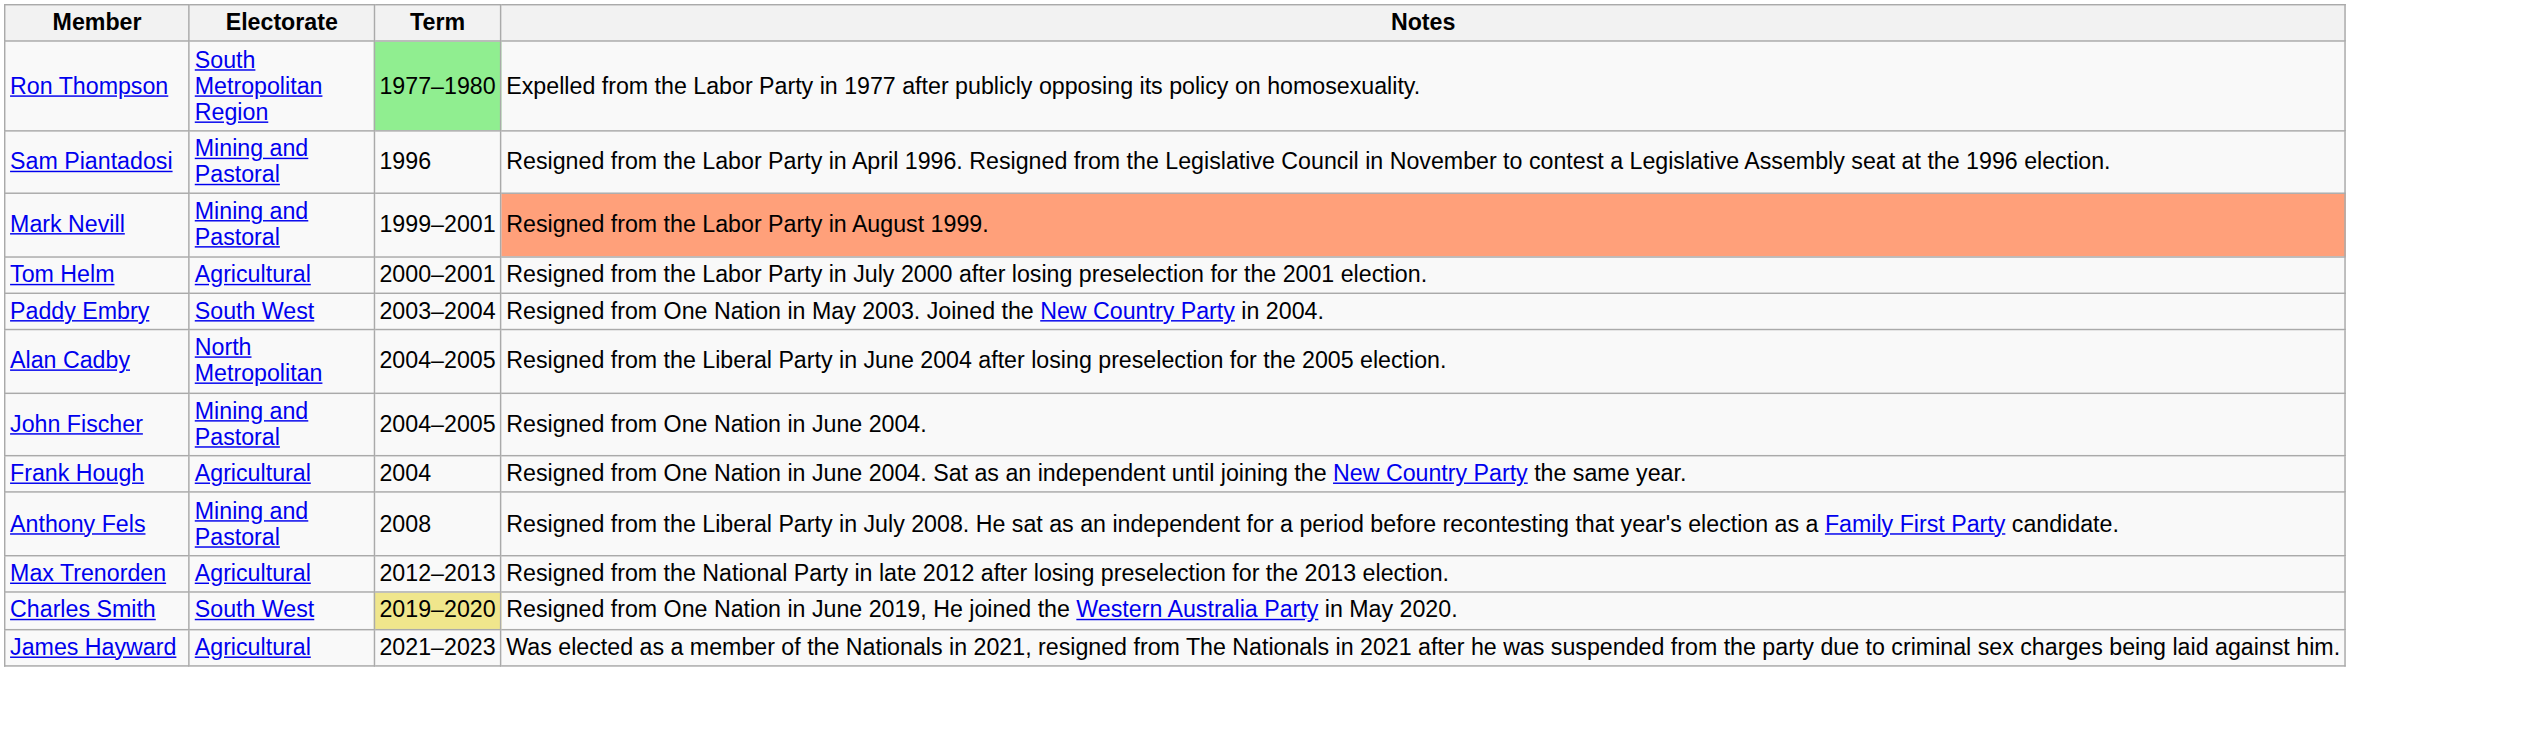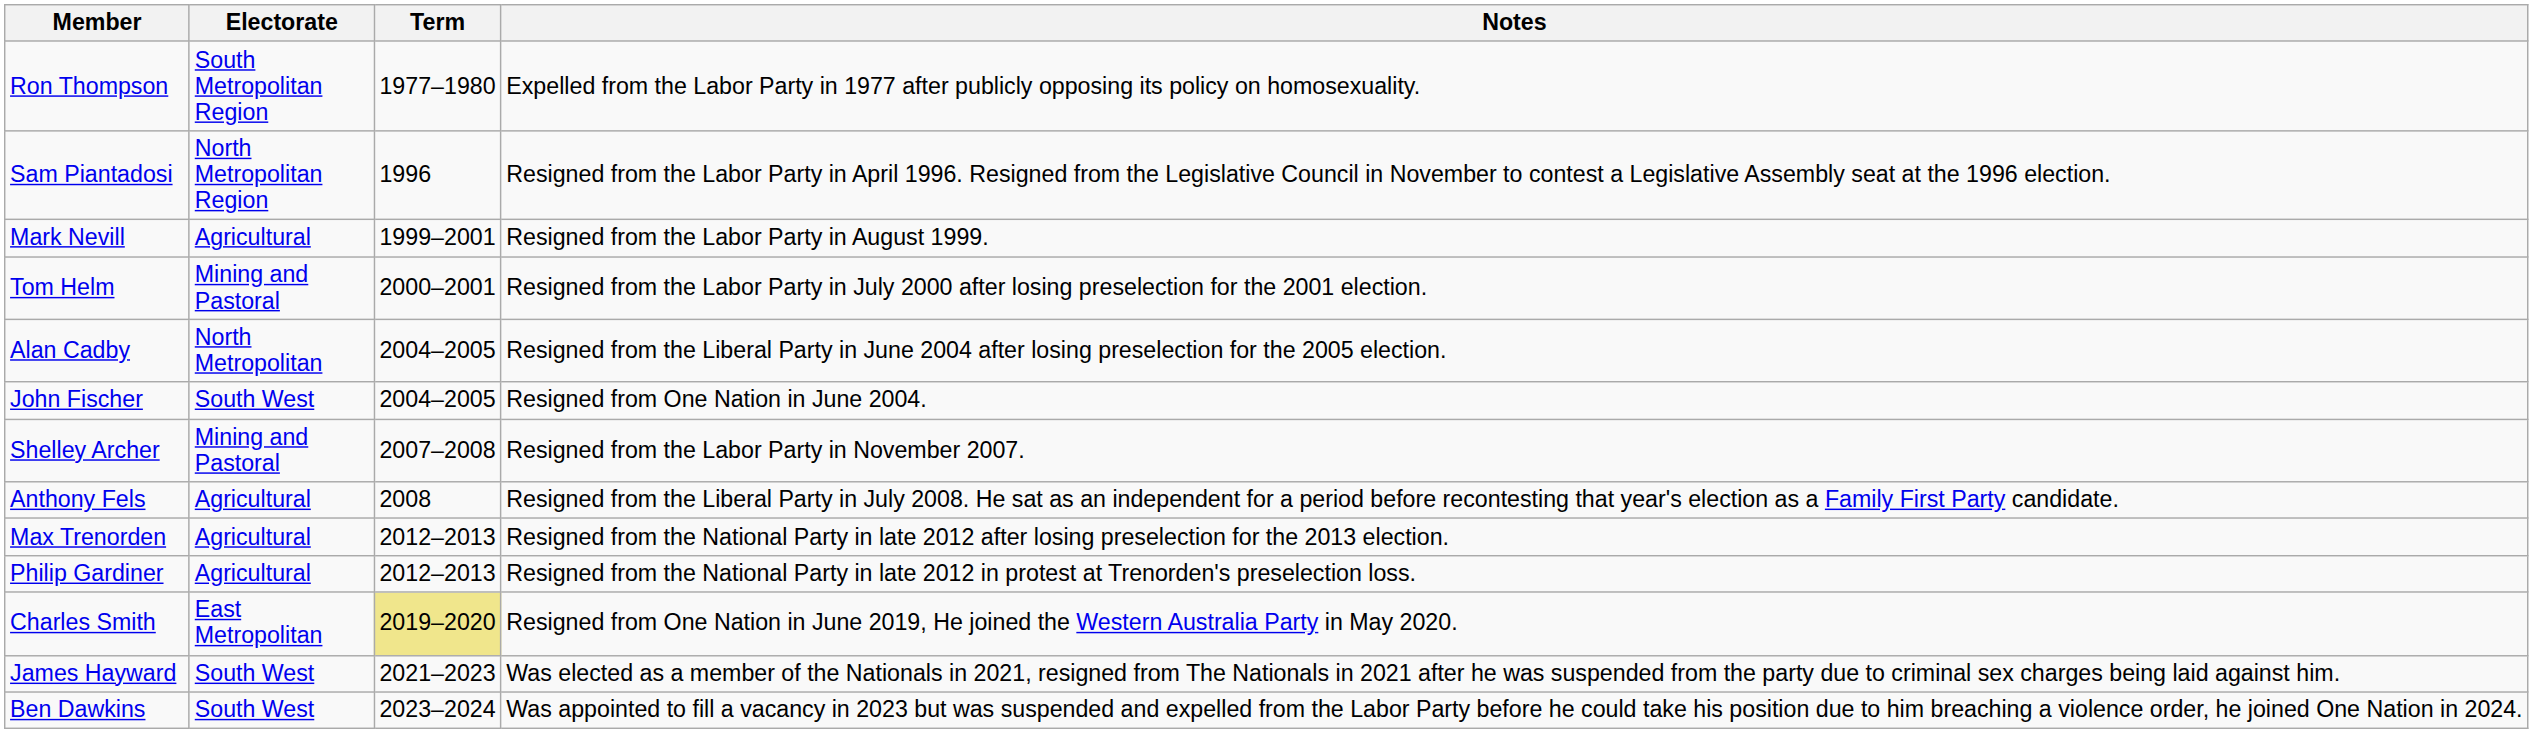 <table class="wikitable">
 <tr>
 <th width=120px>Member</th>
 <th width=120px>Electorate</th>
 <th>Term</th>
 <th>Notes</th>
 </tr>
 <tr>
 <td><a href='#'>Ron Thompson</a></td>
 <td><a href='#'>South Metropolitan Region</a></td>
-<td style="background: lightgreen;">1977–1980</td>
+<td>1977–1980</td>
 <td>Expelled from the Labor Party in 1977 after publicly opposing its policy on homosexuality.</td>
 </tr>
 <tr>
 <td><a href='#'>Sam Piantadosi</a></td>
-<td><a href='#'>Mining and Pastoral</a></td>
+<td><a href='#'>North Metropolitan Region</a></td>
 <td>1996</td>
 <td>Resigned from the Labor Party in April 1996. Resigned from the Legislative Council in November to contest a Legislative Assembly seat at the 1996 election.</td>
 </tr>
 <tr>
 <td><a href='#'>Mark Nevill</a></td>
-<td><a href='#'>Mining and Pastoral</a></td>
+<td><a href='#'>Agricultural</a></td>
 <td>1999–2001</td>
-<td style="background: lightsalmon;">Resigned from the Labor Party in August 1999.</td>
+<td>Resigned from the Labor Party in August 1999.</td>
 </tr>
 <tr>
 <td><a href='#'>Tom Helm</a></td>
-<td><a href='#'>Agricultural</a></td>
+<td><a href='#'>Mining and Pastoral</a></td>
 <td>2000–2001</td>
 <td>Resigned from the Labor Party in July 2000 after losing preselection for the 2001 election.</td>
-</tr>
-<tr>
-<td><a href='#'>Paddy Embry</a></td>
-<td><a href='#'>South West</a></td>
-<td>2003–2004</td>
-<td>Resigned from One Nation in May 2003. Joined the <a href='#'>New Country Party</a> in 2004.</td>
 </tr>
 <tr>
 <td><a href='#'>Alan Cadby</a></td>
 <td><a href='#'>North Metropolitan</a></td>
 <td>2004–2005</td>
 <td>Resigned from the Liberal Party in June 2004 after losing preselection for the 2005 election.</td>
 </tr>
 <tr>
 <td><a href='#'>John Fischer</a></td>
-<td><a href='#'>Mining and Pastoral</a></td>
+<td><a href='#'>South West</a></td>
 <td>2004–2005</td>
 <td>Resigned from One Nation in June 2004.</td>
 </tr>
 <tr>
-<td><a href='#'>Frank Hough</a></td>
-<td><a href='#'>Agricultural</a></td>
-<td>2004</td>
-<td>Resigned from One Nation in June 2004. Sat as an independent until joining the <a href='#'>New Country Party</a> the same year.</td>
+<td><a href='#'>Shelley Archer</a></td>
+<td><a href='#'>Mining and Pastoral</a></td>
+<td>2007–2008</td>
+<td>Resigned from the Labor Party in November 2007.</td>
 </tr>
 <tr>
 <td><a href='#'>Anthony Fels</a></td>
-<td><a href='#'>Mining and Pastoral</a></td>
+<td><a href='#'>Agricultural</a></td>
 <td>2008</td>
 <td>Resigned from the Liberal Party in July 2008. He sat as an independent for a period before recontesting that year's election as a <a href='#'>Family First Party</a> candidate.</td>
 </tr>
 <tr>
 <td><a href='#'>Max Trenorden</a></td>
 <td><a href='#'>Agricultural</a></td>
 <td>2012–2013</td>
 <td>Resigned from the National Party in late 2012 after losing preselection for the 2013 election.</td>
 </tr>
 <tr>
+<td><a href='#'>Philip Gardiner</a></td>
+<td><a href='#'>Agricultural</a></td>
+<td>2012–2013</td>
+<td>Resigned from the National Party in late 2012 in protest at Trenorden's preselection loss.</td>
+</tr>
+<tr>
 <td><a href='#'>Charles Smith</a></td>
-<td><a href='#'>South West</a></td>
+<td><a href='#'>East Metropolitan</a></td>
 <td style="background: khaki;">2019–2020</td>
 <td>Resigned from One Nation in June 2019, He joined the <a href='#'>Western Australia Party</a> in May 2020.</td>
 </tr>
 <tr>
 <td><a href='#'>James Hayward</a></td>
-<td><a href='#'>Agricultural</a></td>
+<td><a href='#'>South West</a></td>
 <td>2021–2023</td>
 <td>Was elected as a member of the Nationals in 2021, resigned from The Nationals in 2021 after he was suspended from the party due to criminal sex charges being laid against him.</td>
 </tr>
+<tr>
+<td><a href='#'>Ben Dawkins</a></td>
+<td><a href='#'>South West</a></td>
+<td>2023–2024</td>
+<td>Was appointed to fill a vacancy in 2023 but was suspended and expelled from the Labor Party before he could take his position due to him breaching a violence order, he joined One Nation in 2024.</td>
+</tr>
 </table>
